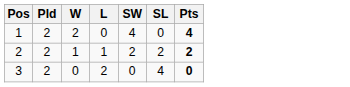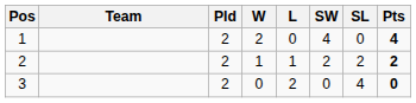 <table class="wikitable" style="text-align: center;">
 <tr>
 <th width="30">Pos</th>
+<th width="180">Team</th>
 <th width="30">Pld</th>
 <th width="30">W</th>
 <th width="30">L</th>
 <th width="30">SW</th>
 <th width="30">SL</th>
 <th width="30">Pts</th>
 </tr>
 <tr>
 <td>1</td>
+<td align="left"></td>
 <td>2</td>
 <td>2</td>
 <td>0</td>
 <td>4</td>
 <td>0</td>
 <td><strong>4</strong></td>
 </tr>
 <tr>
 <td>2</td>
+<td align="left"></td>
 <td>2</td>
 <td>1</td>
 <td>1</td>
 <td>2</td>
 <td>2</td>
 <td><strong>2</strong></td>
 </tr>
 <tr>
 <td>3</td>
+<td align="left"></td>
 <td>2</td>
 <td>0</td>
 <td>2</td>
 <td>0</td>
 <td>4</td>
 <td><strong>0</strong></td>
 </tr>
 </table>
